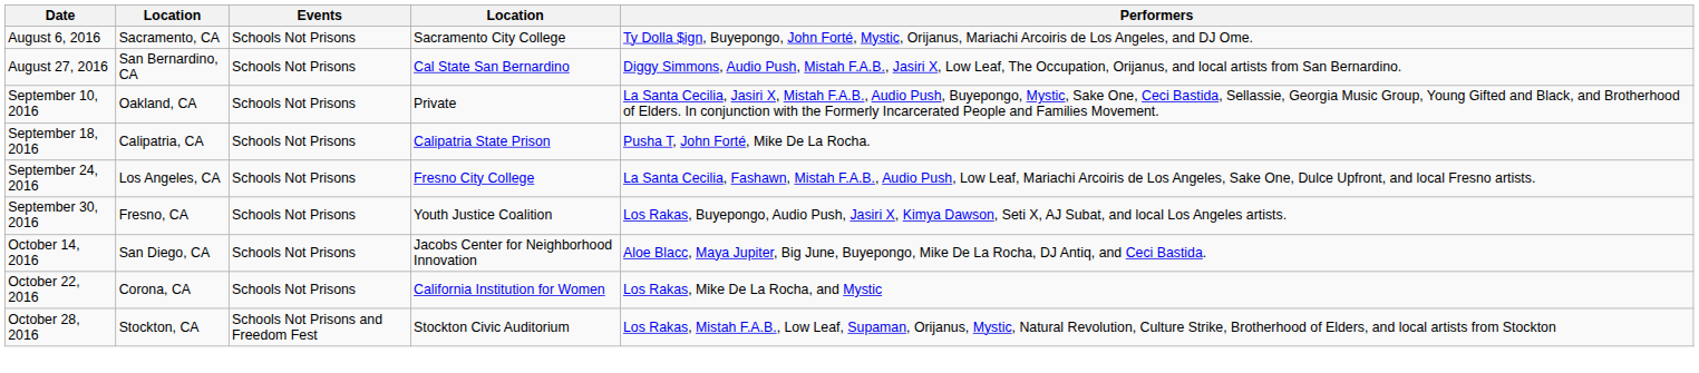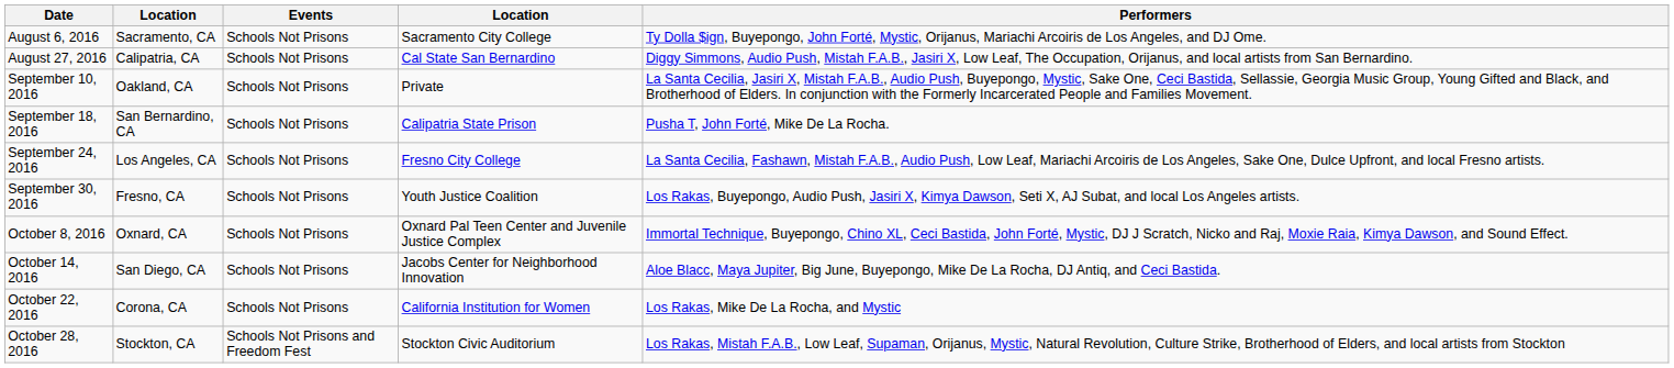 <table class="wikitable">
 <tr>
 <th>Date</th>
 <th>Location</th>
 <th>Events</th>
 <th>Location</th>
 <th>Performers</th>
 </tr>
 <tr>
 <td>August 6, 2016</td>
 <td>Sacramento, CA</td>
 <td>Schools Not Prisons</td>
 <td>Sacramento City College</td>
 <td><a href='#'>Ty Dolla $ign</a>, Buyepongo, <a href='#'>John Forté</a>, <a href='#'>Mystic</a>, Orijanus, Mariachi Arcoiris de Los Angeles, and DJ Ome.</td>
 </tr>
 <tr>
 <td>August 27, 2016</td>
-<td>San Bernardino, CA</td>
+<td>Calipatria, CA</td>
 <td>Schools Not Prisons</td>
 <td><a href='#'>Cal State San Bernardino</a></td>
 <td><a href='#'>Diggy Simmons</a>, <a href='#'>Audio Push</a>, <a href='#'>Mistah F.A.B.</a>, <a href='#'>Jasiri X</a>, Low Leaf, The Occupation, Orijanus, and local artists from San Bernardino.</td>
 </tr>
 <tr>
 <td>September 10, 2016</td>
 <td>Oakland, CA</td>
 <td>Schools Not Prisons</td>
 <td>Private</td>
 <td><a href='#'>La Santa Cecilia</a>, <a href='#'>Jasiri X</a>, <a href='#'>Mistah F.A.B.</a>, <a href='#'>Audio Push</a>, Buyepongo, <a href='#'>Mystic</a>, Sake One, <a href='#'>Ceci Bastida</a>, Sellassie, Georgia Music Group, Young Gifted and Black, and Brotherhood of Elders. In conjunction with the Formerly Incarcerated People and Families Movement.</td>
 </tr>
 <tr>
 <td>September 18, 2016</td>
-<td>Calipatria, CA</td>
+<td>San Bernardino, CA</td>
 <td>Schools Not Prisons</td>
 <td><a href='#'>Calipatria State Prison</a></td>
 <td><a href='#'>Pusha T</a>, <a href='#'>John Forté</a>, Mike De La Rocha.</td>
 </tr>
 <tr>
 <td>September 24, 2016</td>
 <td>Los Angeles, CA</td>
 <td>Schools Not Prisons</td>
 <td><a href='#'>Fresno City College</a></td>
 <td><a href='#'>La Santa Cecilia</a>, <a href='#'>Fashawn</a>, <a href='#'>Mistah F.A.B.</a>, <a href='#'>Audio Push</a>, Low Leaf, Mariachi Arcoiris de Los Angeles, Sake One, Dulce Upfront, and local Fresno artists.</td>
 </tr>
 <tr>
 <td>September 30, 2016</td>
 <td>Fresno, CA</td>
 <td>Schools Not Prisons</td>
 <td>Youth Justice Coalition</td>
 <td><a href='#'>Los Rakas</a>, Buyepongo, Audio Push, <a href='#'>Jasiri X</a>, <a href='#'>Kimya Dawson</a>, Seti X, AJ Subat, and local Los Angeles artists.</td>
+</tr>
+<tr>
+<td>October 8, 2016</td>
+<td>Oxnard, CA</td>
+<td>Schools Not Prisons</td>
+<td>Oxnard Pal Teen Center and Juvenile Justice Complex</td>
+<td><a href='#'>Immortal Technique</a>, Buyepongo, <a href='#'>Chino XL</a>, <a href='#'>Ceci Bastida</a>, <a href='#'>John Forté</a>, <a href='#'>Mystic</a>, DJ J Scratch, Nicko and Raj, <a href='#'>Moxie Raia</a>, <a href='#'>Kimya Dawson</a>, and Sound Effect.</td>
 </tr>
 <tr>
 <td>October 14, 2016</td>
 <td>San Diego, CA</td>
 <td>Schools Not Prisons</td>
 <td>Jacobs Center for Neighborhood Innovation</td>
 <td><a href='#'>Aloe Blacc</a>, <a href='#'>Maya Jupiter</a>, Big June, Buyepongo, Mike De La Rocha, DJ Antiq, and <a href='#'>Ceci Bastida</a>.</td>
 </tr>
 <tr>
 <td>October 22, 2016</td>
 <td>Corona, CA</td>
 <td>Schools Not Prisons</td>
 <td><a href='#'>California Institution for Women</a></td>
 <td><a href='#'>Los Rakas</a>, Mike De La Rocha, and <a href='#'>Mystic</a></td>
 </tr>
 <tr>
 <td>October 28, 2016</td>
 <td>Stockton, CA</td>
 <td>Schools Not Prisons and Freedom Fest</td>
 <td>Stockton Civic Auditorium</td>
 <td><a href='#'>Los Rakas</a>, <a href='#'>Mistah F.A.B.</a>, Low Leaf, <a href='#'>Supaman</a>, Orijanus, <a href='#'>Mystic</a>, Natural Revolution, Culture Strike, Brotherhood of Elders, and local artists from Stockton</td>
 </tr>
 </table>
